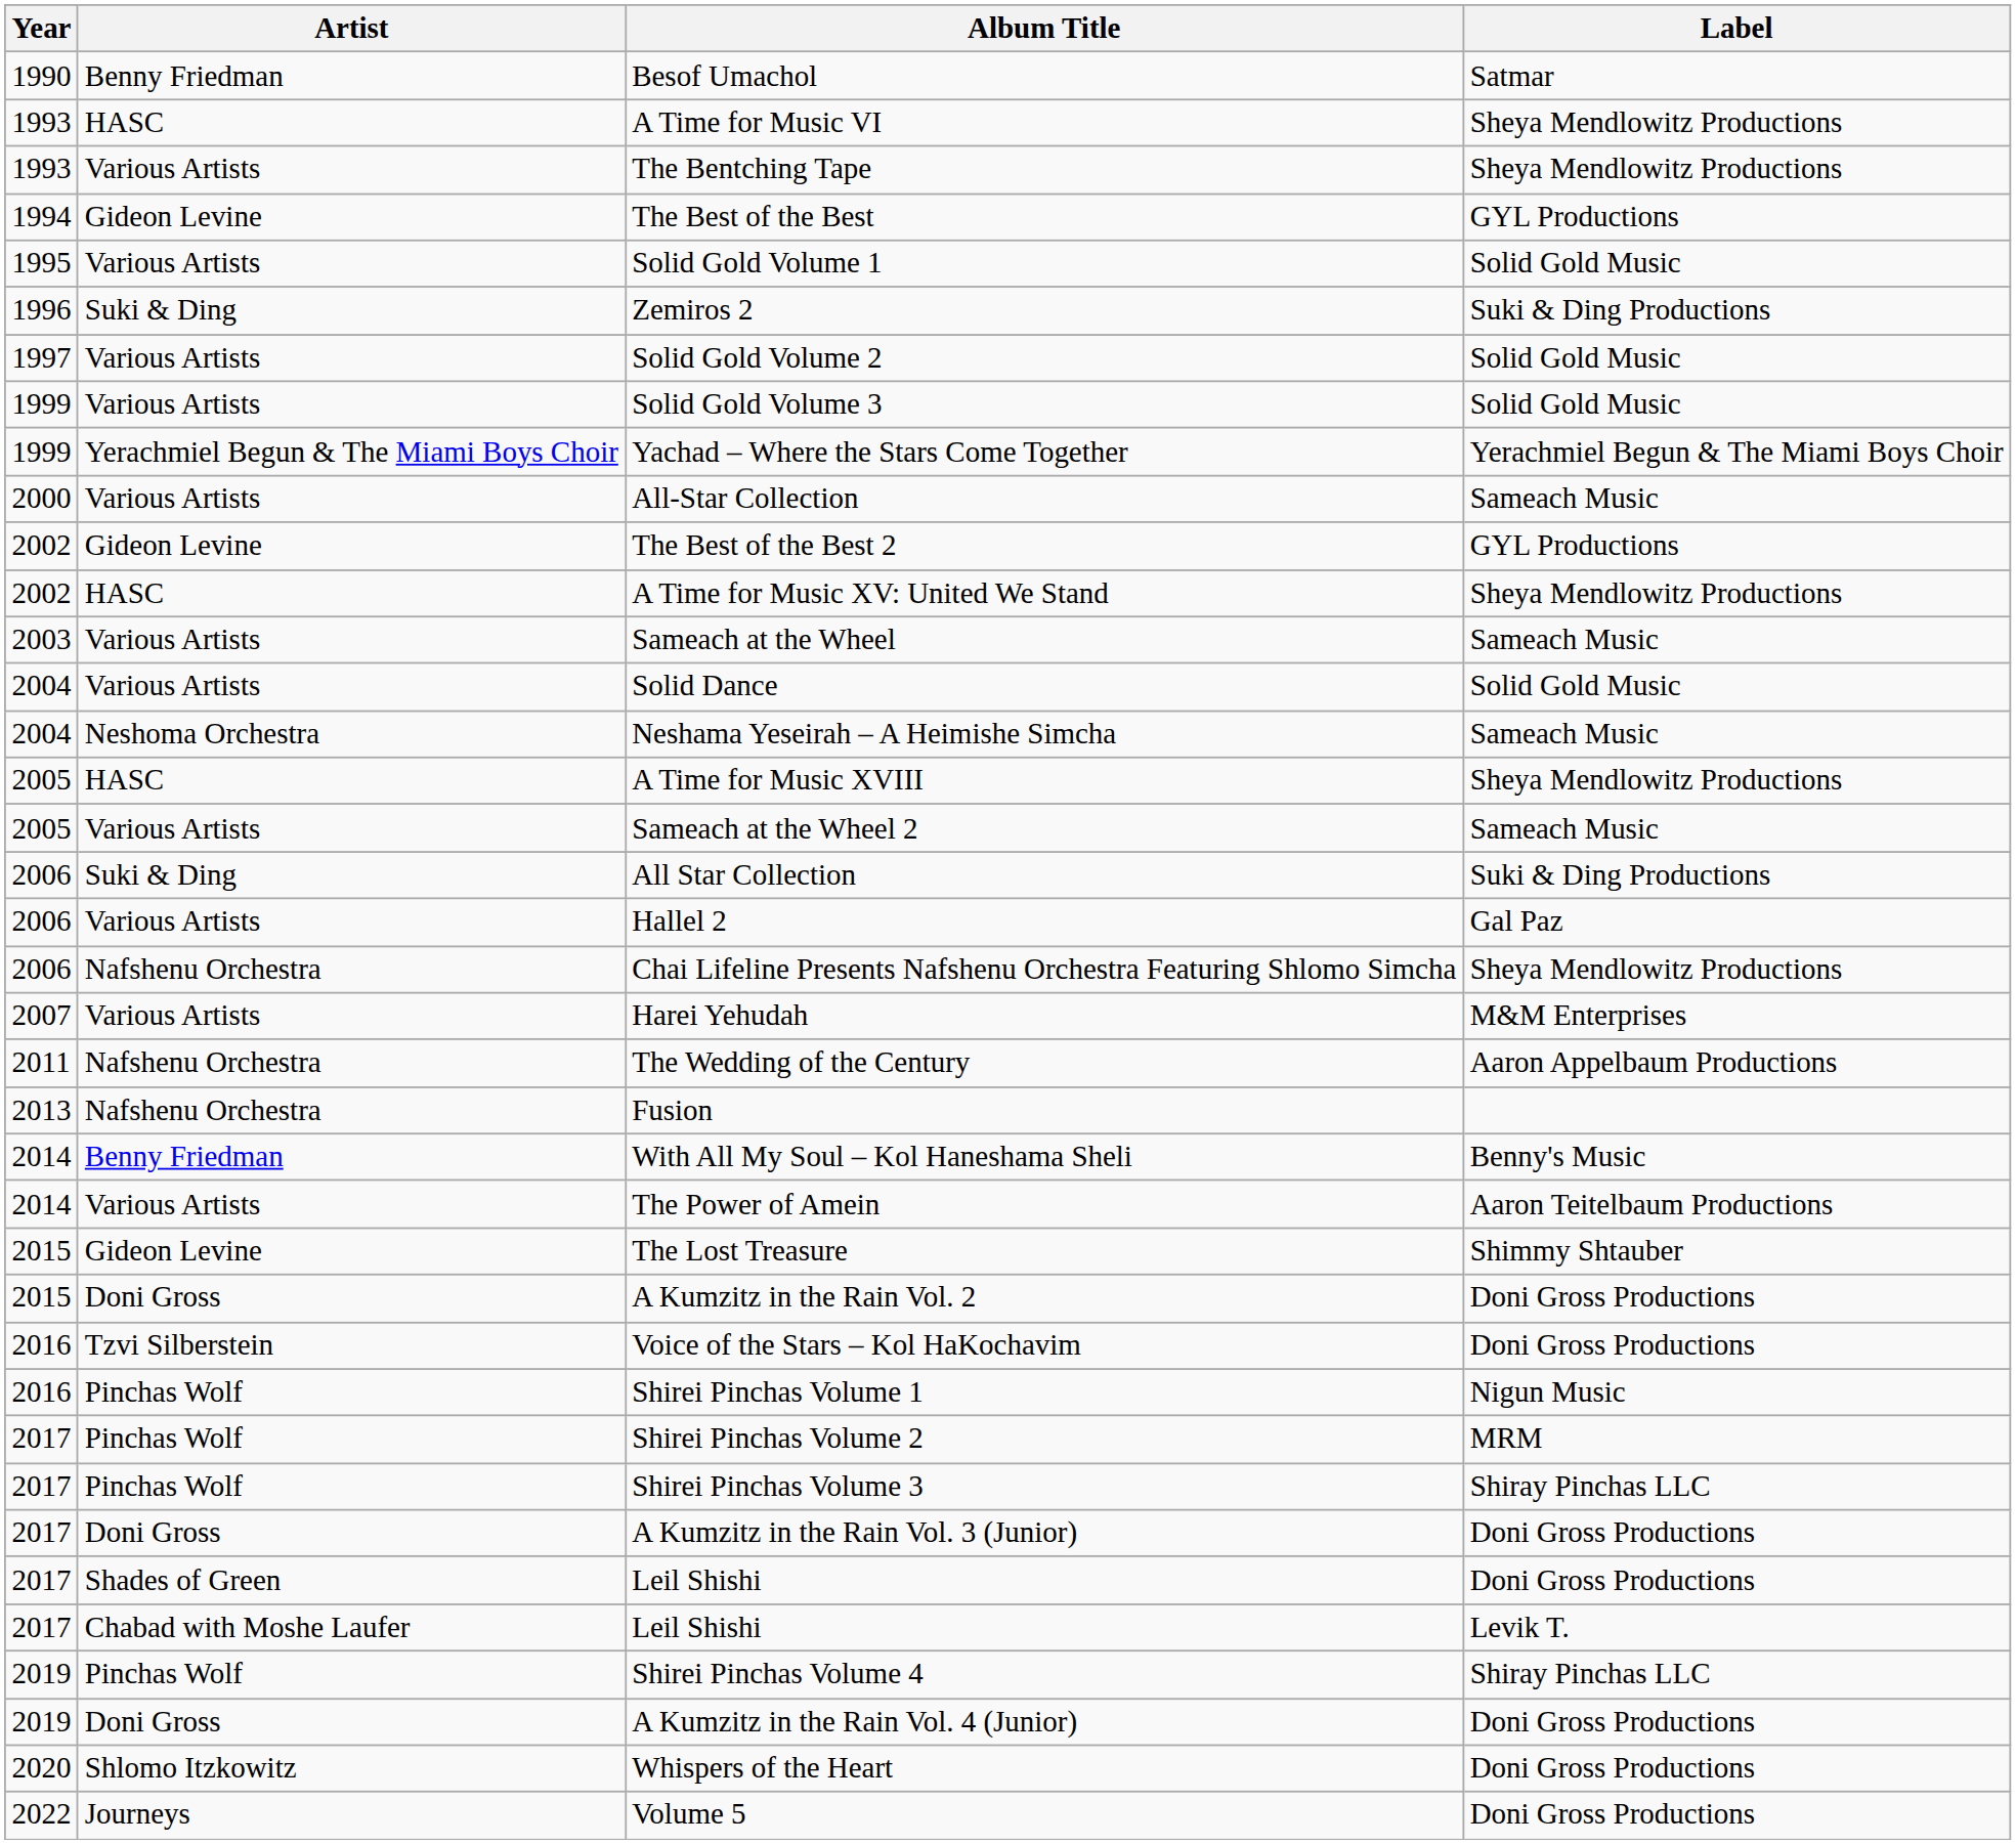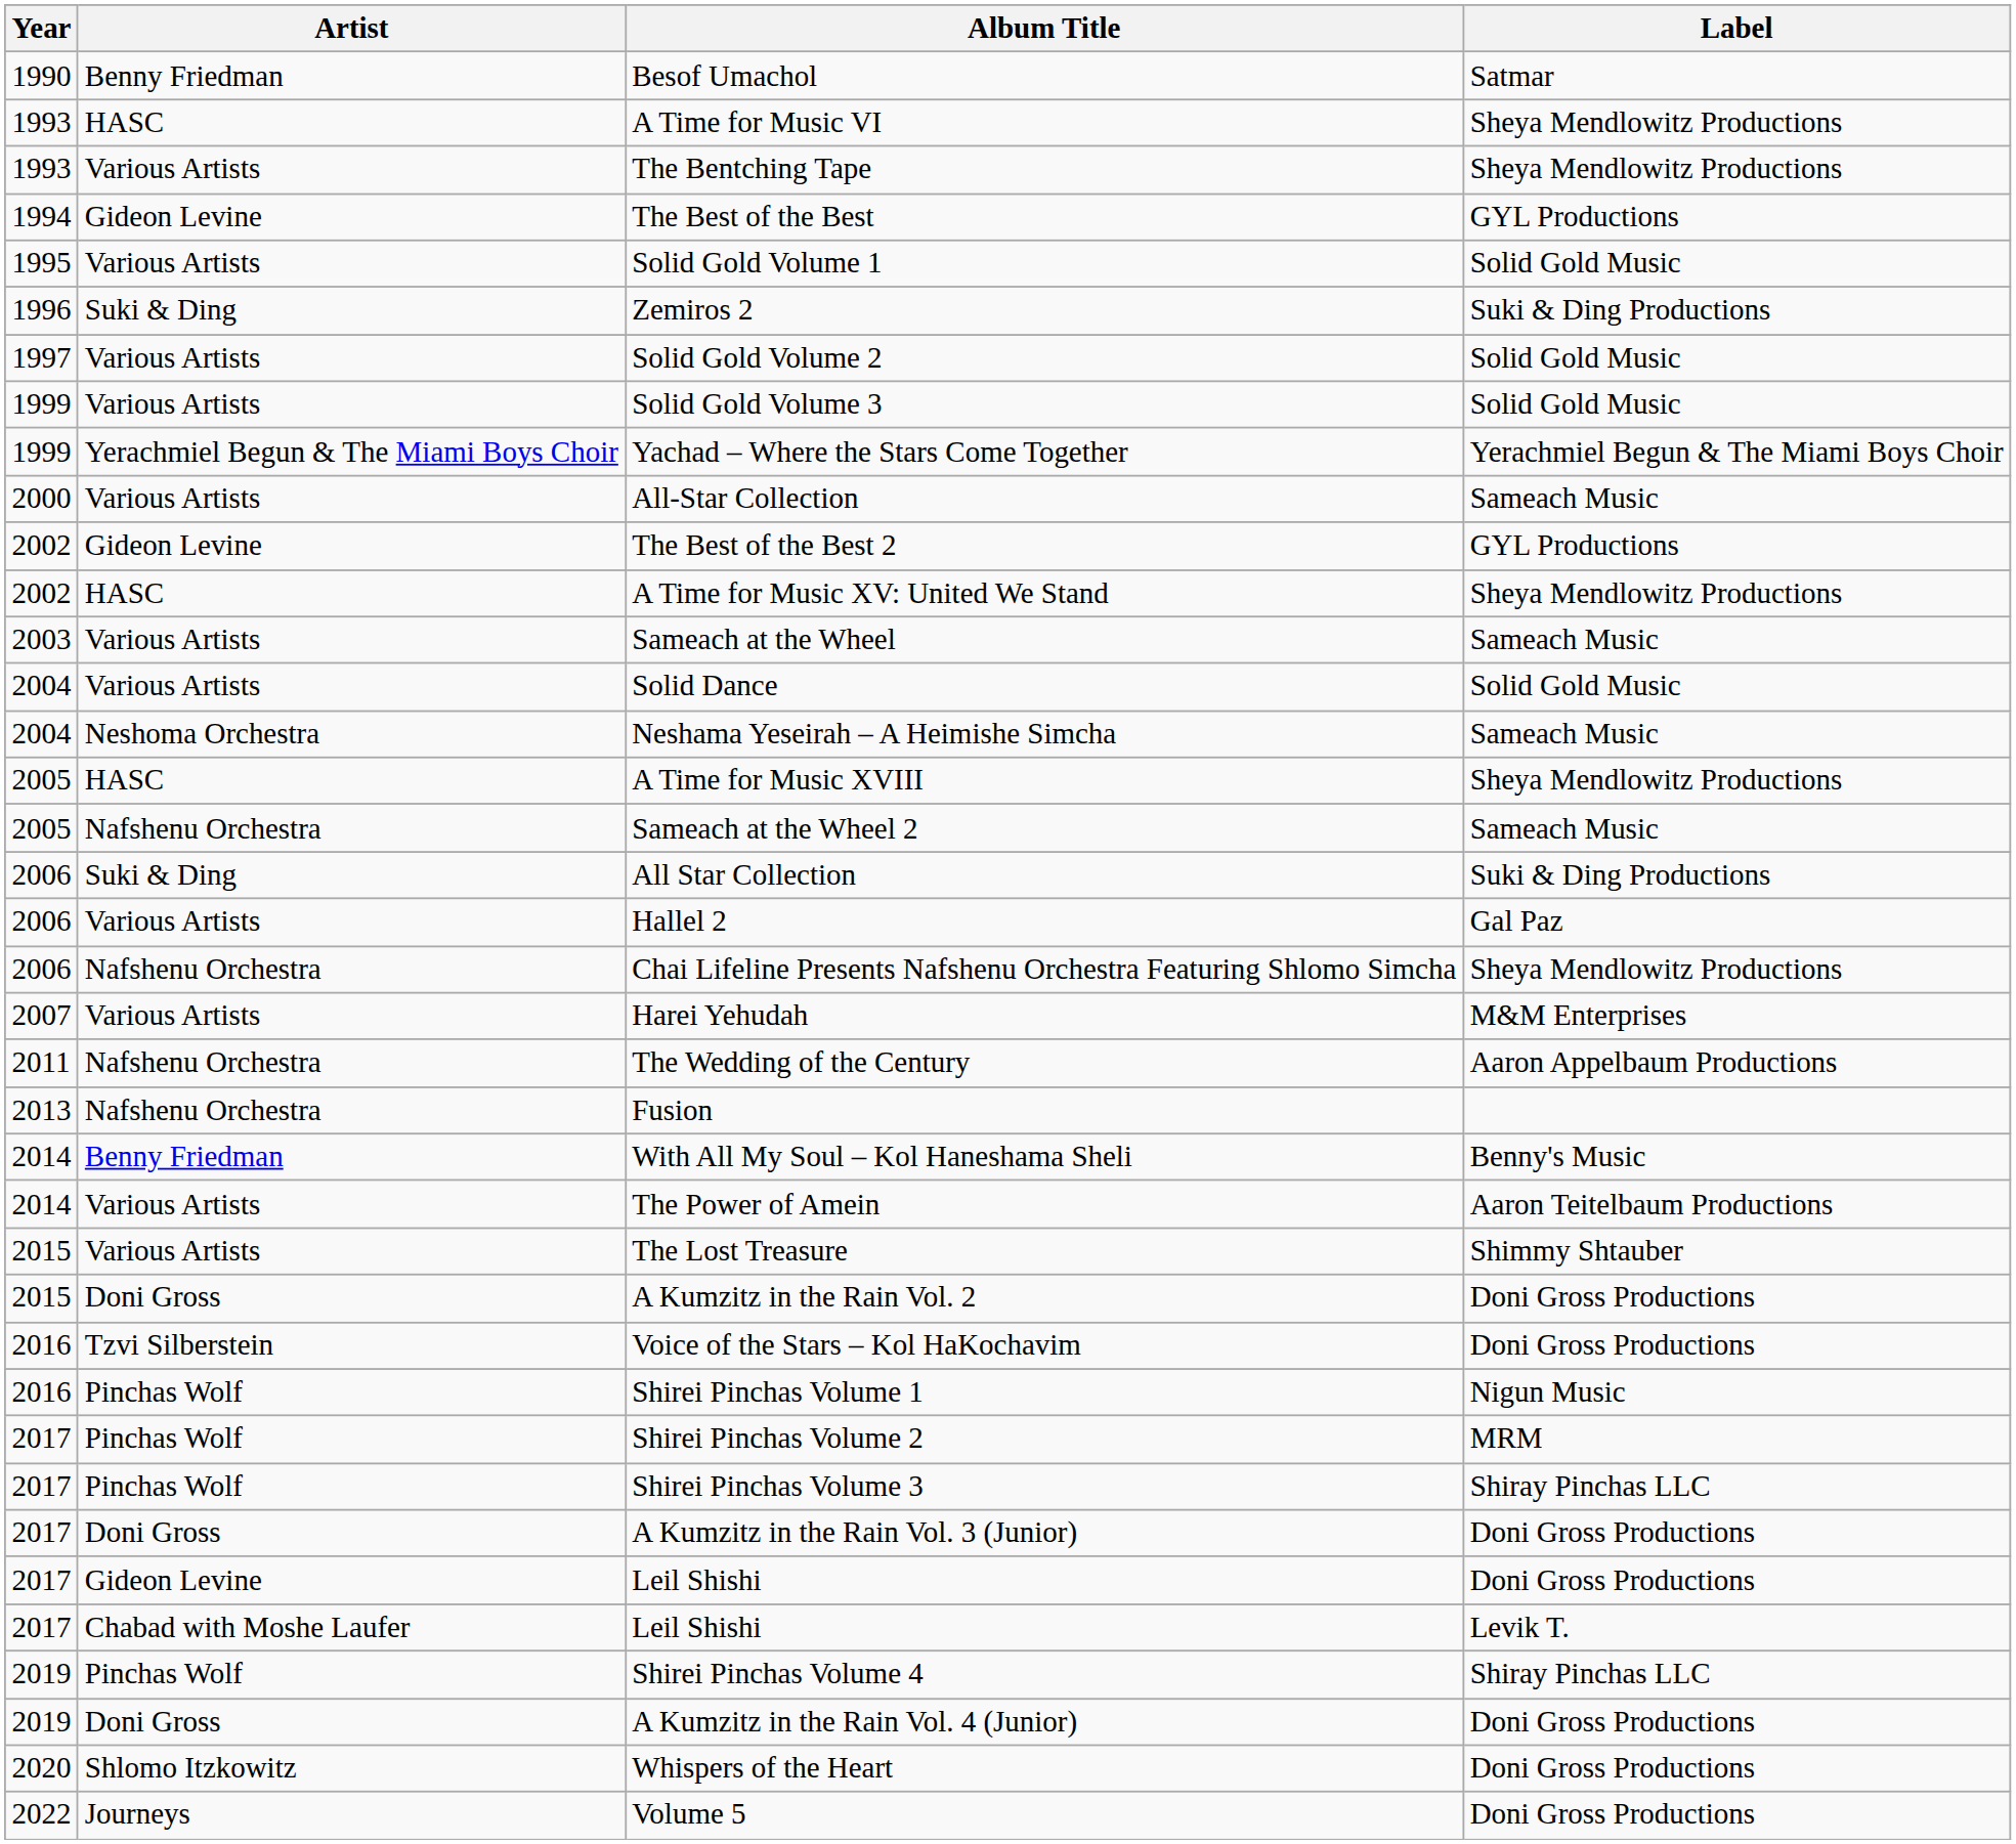 <table class="wikitable sortable">
 <tr>
 <th>Year</th>
 <th>Artist</th>
 <th>Album Title</th>
 <th>Label</th>
 </tr>
 <tr>
 <td>1990</td>
 <td>Benny Friedman</td>
 <td>Besof Umachol</td>
 <td>Satmar</td>
 </tr>
 <tr>
 <td>1993</td>
 <td>HASC</td>
 <td>A Time for Music VI</td>
 <td>Sheya Mendlowitz Productions</td>
 </tr>
 <tr>
 <td>1993</td>
 <td>Various Artists</td>
 <td>The Bentching Tape</td>
 <td>Sheya Mendlowitz Productions</td>
 </tr>
 <tr>
 <td>1994</td>
 <td>Gideon Levine</td>
 <td>The Best of the Best</td>
 <td>GYL Productions</td>
 </tr>
 <tr>
 <td>1995</td>
 <td>Various Artists</td>
 <td>Solid Gold Volume 1</td>
 <td>Solid Gold Music</td>
 </tr>
 <tr>
 <td>1996</td>
 <td>Suki & Ding</td>
 <td>Zemiros 2</td>
 <td>Suki & Ding Productions</td>
 </tr>
 <tr>
 <td>1997</td>
 <td>Various Artists</td>
 <td>Solid Gold Volume 2</td>
 <td>Solid Gold Music</td>
 </tr>
 <tr>
 <td>1999</td>
 <td>Various Artists</td>
 <td>Solid Gold Volume 3</td>
 <td>Solid Gold Music</td>
 </tr>
 <tr>
 <td>1999</td>
 <td>Yerachmiel Begun & The <a href='#'>Miami Boys Choir</a></td>
 <td>Yachad – Where the Stars Come Together</td>
 <td>Yerachmiel Begun & The Miami Boys Choir</td>
 </tr>
 <tr>
 <td>2000</td>
 <td>Various Artists</td>
 <td>All-Star Collection</td>
 <td>Sameach Music</td>
 </tr>
 <tr>
 <td>2002</td>
 <td>Gideon Levine</td>
 <td>The Best of the Best 2</td>
 <td>GYL Productions</td>
 </tr>
 <tr>
 <td>2002</td>
 <td>HASC</td>
 <td>A Time for Music XV: United We Stand</td>
 <td>Sheya Mendlowitz Productions</td>
 </tr>
 <tr>
 <td>2003</td>
 <td>Various Artists</td>
 <td>Sameach at the Wheel</td>
 <td>Sameach Music</td>
 </tr>
 <tr>
 <td>2004</td>
 <td>Various Artists</td>
 <td>Solid Dance</td>
 <td>Solid Gold Music</td>
 </tr>
 <tr>
 <td>2004</td>
 <td>Neshoma Orchestra</td>
 <td>Neshama Yeseirah – A Heimishe Simcha</td>
 <td>Sameach Music</td>
 </tr>
 <tr>
 <td>2005</td>
 <td>HASC</td>
 <td>A Time for Music XVIII</td>
 <td>Sheya Mendlowitz Productions</td>
 </tr>
 <tr>
 <td>2005</td>
-<td>Various Artists</td>
+<td>Nafshenu Orchestra</td>
 <td>Sameach at the Wheel 2</td>
 <td>Sameach Music</td>
 </tr>
 <tr>
 <td>2006</td>
 <td>Suki & Ding</td>
 <td>All Star Collection</td>
 <td>Suki & Ding Productions</td>
 </tr>
 <tr>
 <td>2006</td>
 <td>Various Artists</td>
 <td>Hallel 2</td>
 <td>Gal Paz</td>
 </tr>
 <tr>
 <td>2006</td>
 <td>Nafshenu Orchestra</td>
 <td>Chai Lifeline Presents Nafshenu Orchestra Featuring Shlomo Simcha</td>
 <td>Sheya Mendlowitz Productions</td>
 </tr>
 <tr>
 <td>2007</td>
 <td>Various Artists</td>
 <td>Harei Yehudah</td>
 <td>M&M Enterprises</td>
 </tr>
 <tr>
 <td>2011</td>
 <td>Nafshenu Orchestra</td>
 <td>The Wedding of the Century</td>
 <td>Aaron Appelbaum Productions</td>
 </tr>
 <tr>
 <td>2013</td>
 <td>Nafshenu Orchestra</td>
 <td>Fusion</td>
 <td></td>
 </tr>
 <tr>
 <td>2014</td>
 <td><a href='#'>Benny Friedman</a></td>
 <td>With All My Soul – Kol Haneshama Sheli</td>
 <td>Benny's Music</td>
 </tr>
 <tr>
 <td>2014</td>
 <td>Various Artists</td>
 <td>The Power of Amein</td>
 <td>Aaron Teitelbaum Productions</td>
 </tr>
 <tr>
 <td>2015</td>
-<td>Gideon Levine</td>
+<td>Various Artists</td>
 <td>The Lost Treasure</td>
 <td>Shimmy Shtauber</td>
 </tr>
 <tr>
 <td>2015</td>
 <td>Doni Gross</td>
 <td>A Kumzitz in the Rain Vol. 2</td>
 <td>Doni Gross Productions</td>
 </tr>
 <tr>
 <td>2016</td>
 <td>Tzvi Silberstein</td>
 <td>Voice of the Stars – Kol HaKochavim</td>
 <td>Doni Gross Productions</td>
 </tr>
 <tr>
 <td>2016</td>
 <td>Pinchas Wolf</td>
 <td>Shirei Pinchas Volume 1</td>
 <td>Nigun Music</td>
 </tr>
 <tr>
 <td>2017</td>
 <td>Pinchas Wolf</td>
 <td>Shirei Pinchas Volume 2</td>
 <td>MRM</td>
 </tr>
 <tr>
 <td>2017</td>
 <td>Pinchas Wolf</td>
 <td>Shirei Pinchas Volume 3</td>
 <td>Shiray Pinchas LLC</td>
 </tr>
 <tr>
 <td>2017</td>
 <td>Doni Gross</td>
 <td>A Kumzitz in the Rain Vol. 3 (Junior)</td>
 <td>Doni Gross Productions</td>
 </tr>
 <tr>
 <td>2017</td>
-<td>Shades of Green</td>
+<td>Gideon Levine</td>
 <td>Leil Shishi</td>
 <td>Doni Gross Productions</td>
 </tr>
 <tr>
 <td>2017</td>
 <td>Chabad with Moshe Laufer</td>
 <td>Leil Shishi</td>
 <td>Levik T.</td>
 </tr>
 <tr>
 <td>2019</td>
 <td>Pinchas Wolf</td>
 <td>Shirei Pinchas Volume 4</td>
 <td>Shiray Pinchas LLC</td>
 </tr>
 <tr>
 <td>2019</td>
 <td>Doni Gross</td>
 <td>A Kumzitz in the Rain Vol. 4 (Junior)</td>
 <td>Doni Gross Productions</td>
 </tr>
 <tr>
 <td>2020</td>
 <td>Shlomo Itzkowitz</td>
 <td>Whispers of the Heart</td>
 <td>Doni Gross Productions</td>
 </tr>
 <tr>
 <td>2022</td>
 <td>Journeys</td>
 <td>Volume 5</td>
 <td>Doni Gross Productions</td>
 </tr>
 </table>
